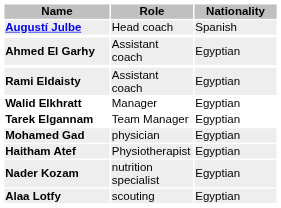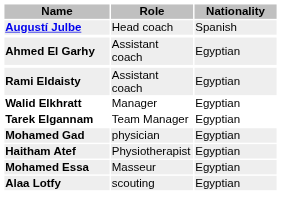 <table class="toccolours">
 <tr>
 <th style="background:silver; width:9em;"><strong>Name</strong></th>
 <th style="background:silver; width:7em;"><strong>Role</strong></th>
 <th style="background:silver; width:7em;"><strong>Nationality</strong></th>
 </tr>
 <tr style="background:#eee;">
 <td><strong><a href='#'>Augustí Julbe</a></strong></td>
 <td>Head coach</td>
 <td> Spanish</td>
 </tr>
 <tr>
 </tr>
 <tr style="background:#eee;">
 <td><strong>Ahmed El Garhy</strong></td>
 <td>Assistant coach</td>
 <td> Egyptian</td>
 </tr>
 <tr>
 </tr>
 <tr style="background:#eee;">
 <td><strong>Rami Eldaisty</strong></td>
 <td>Assistant coach</td>
 <td> Egyptian</td>
 </tr>
 <tr>
 <td><strong>Walid Elkhratt</strong></td>
 <td>Manager</td>
 <td> Egyptian</td>
 </tr>
 <tr>
 <td><strong>Tarek Elgannam</strong></td>
 <td>Team Manager</td>
 <td> Egyptian</td>
 </tr>
 <tr style="background:#eee;">
 <td><strong>Mohamed Gad</strong></td>
 <td>physician</td>
 <td> Egyptian</td>
 </tr>
 <tr style="background:#eee;">
 <td><strong>Haitham Atef</strong></td>
 <td>Physiotherapist</td>
 <td> Egyptian</td>
 </tr>
 <tr style="background:#eee;">
-<td><strong>Nader Kozam</strong></td>
-<td>nutrition specialist</td>
+<td><strong>Mohamed Essa</strong></td>
+<td>Masseur</td>
 <td> Egyptian</td>
 </tr>
 <tr style="background:#eee;">
 <td><strong>Alaa Lotfy</strong></td>
 <td>scouting</td>
 <td> Egyptian</td>
 </tr>
 <tr>
 </tr>
 </table>
